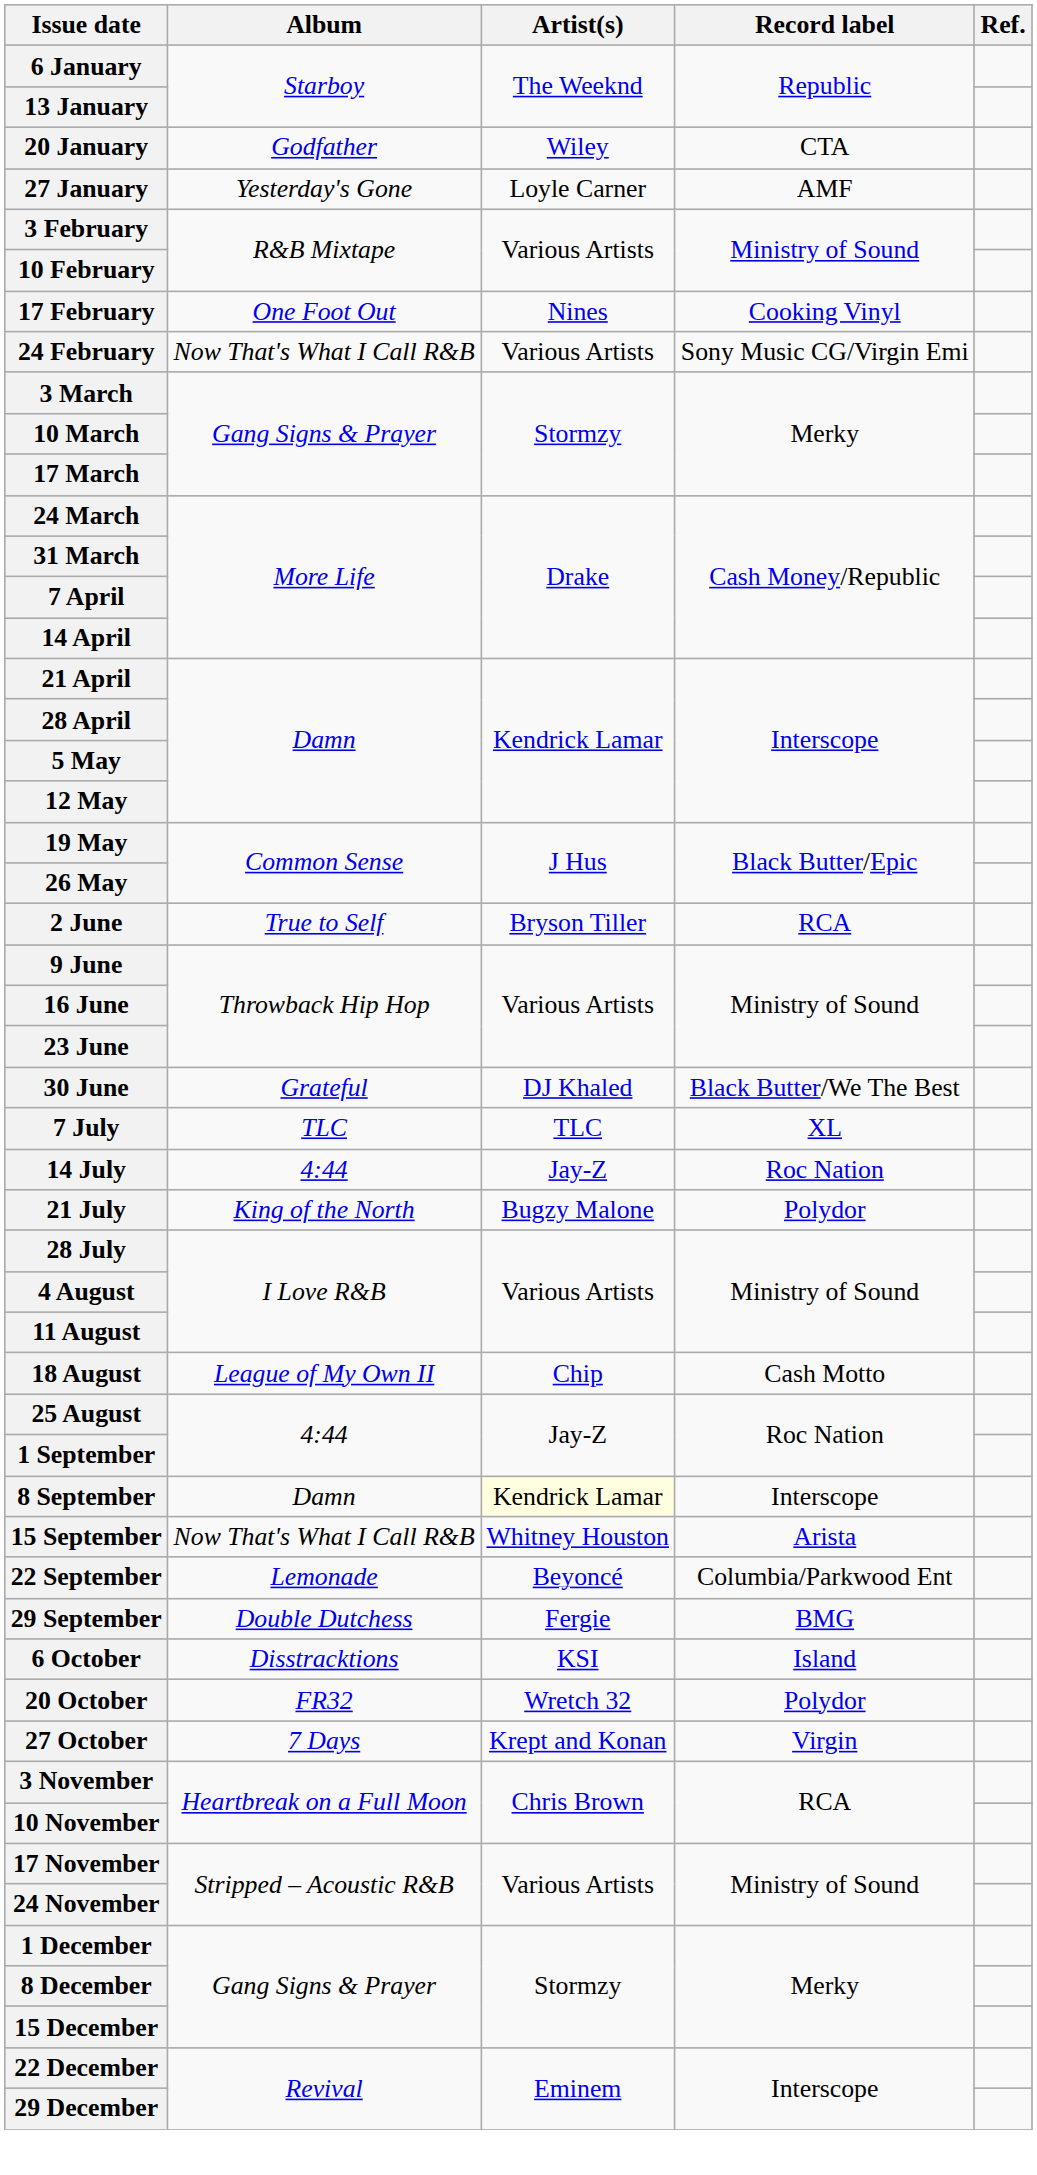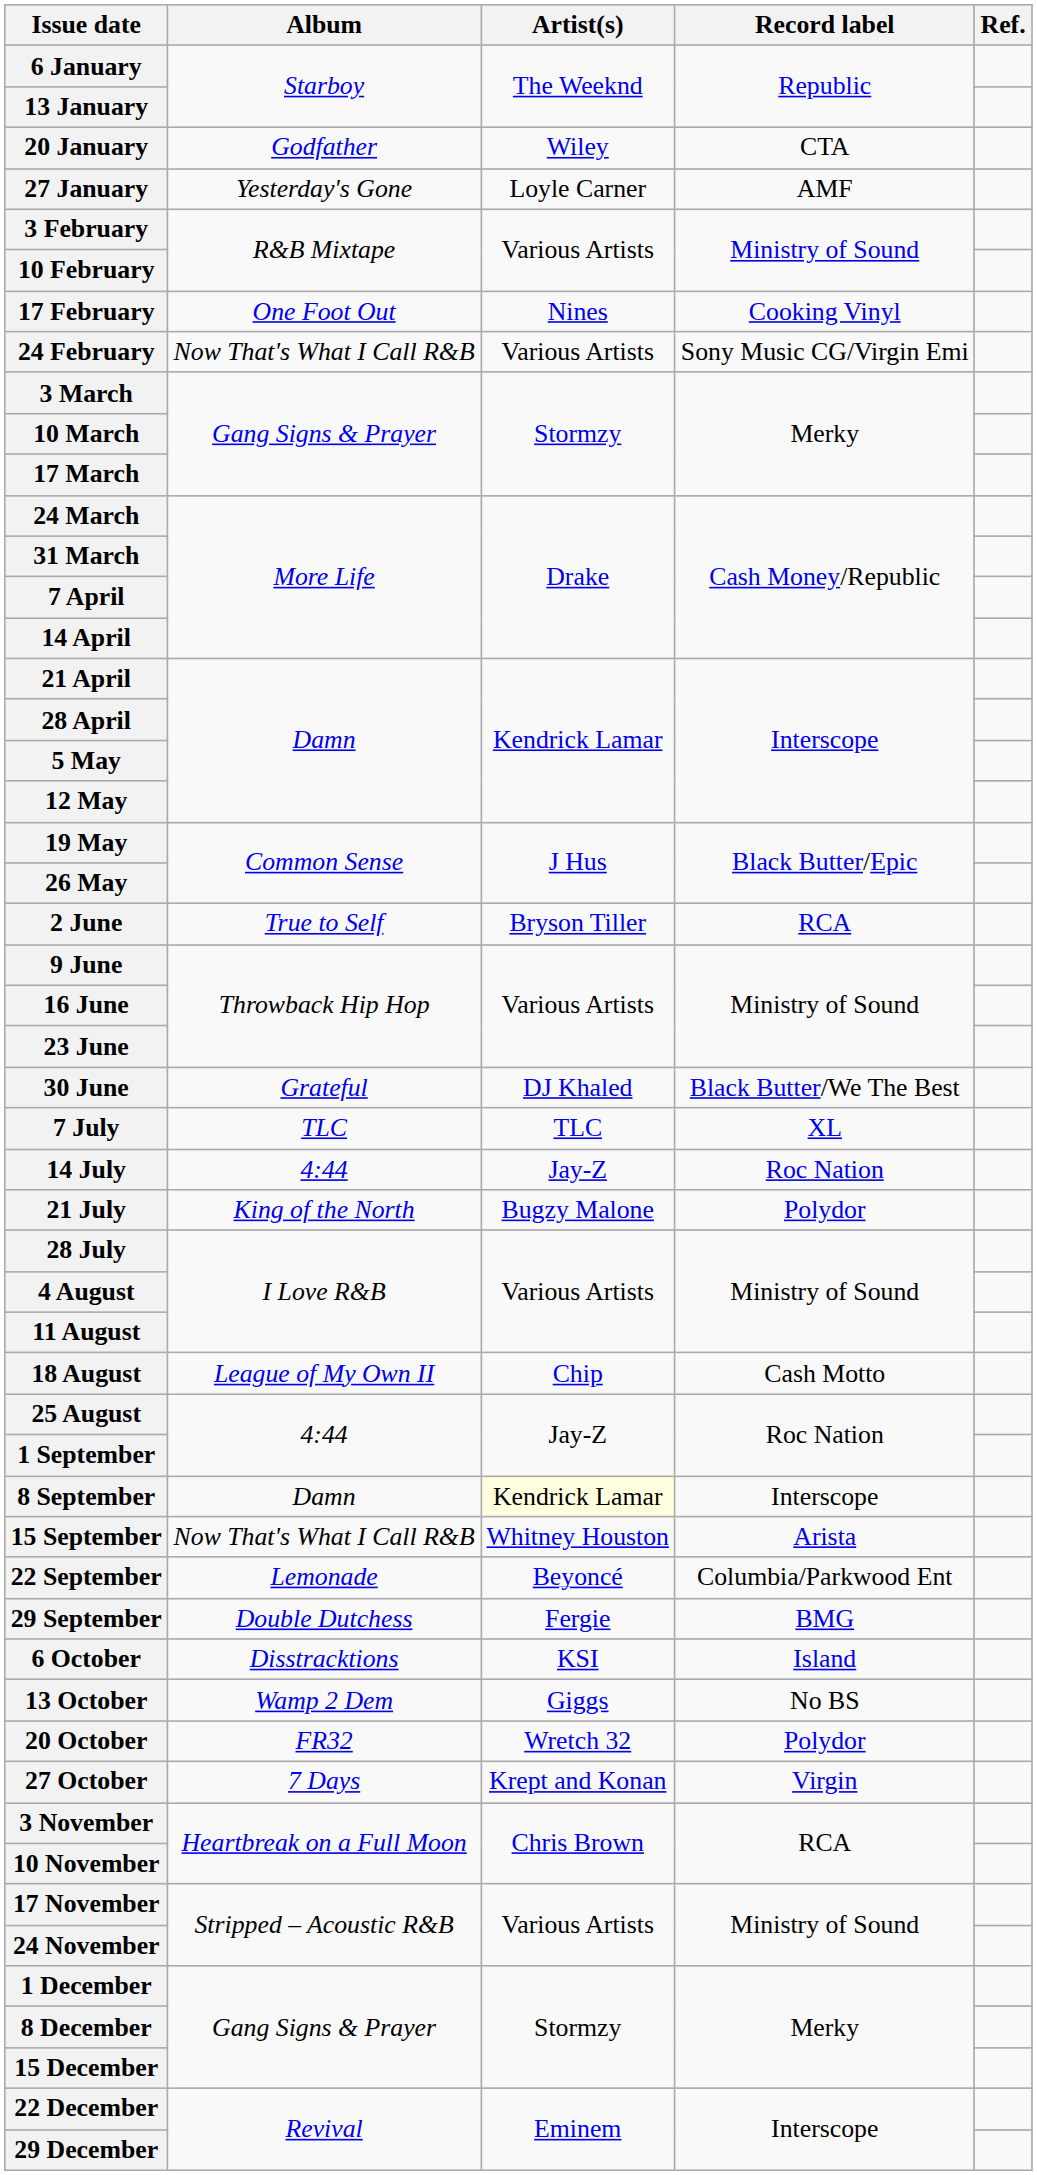 <table class="wikitable plainrowheaders">
 <tr>
 <th scope=col>Issue date</th>
 <th scope=col>Album</th>
 <th scope=col>Artist(s)</th>
 <th scope=col>Record label</th>
 <th scope=col>Ref.</th>
 </tr>
 <tr>
 <th scope=row>6 January</th>
 <td align="center" rowspan="2"><em><a href='#'>Starboy</a></em></td>
 <td align="center" rowspan="2"><a href='#'>The Weeknd</a></td>
 <td align="center" rowspan="2"><a href='#'>Republic</a></td>
 <td align="center"></td>
 </tr>
 <tr>
 <th scope=row>13 January</th>
 <td align="center"></td>
 </tr>
 <tr>
 <th scope=row>20 January</th>
 <td align="center"><em><a href='#'>Godfather</a></em></td>
 <td align="center"><a href='#'>Wiley</a></td>
 <td align="center">CTA</td>
 <td align="center"></td>
 </tr>
 <tr>
 <th scope=row>27 January</th>
 <td align="center"><em>Yesterday's Gone</em></td>
 <td align="center">Loyle Carner</td>
 <td align="center">AMF</td>
 <td align="center"></td>
 </tr>
 <tr>
 <th scope=row>3 February</th>
 <td align="center" rowspan="2"><em>R&B Mixtape</em></td>
 <td align="center" rowspan="2">Various Artists</td>
 <td align="center" rowspan="2"><a href='#'>Ministry of Sound</a></td>
 <td align="center"></td>
 </tr>
 <tr>
 <th scope=row>10 February</th>
 <td align="center"></td>
 </tr>
 <tr>
 <th scope=row>17 February</th>
 <td align="center"><em><a href='#'>One Foot Out</a></em></td>
 <td align="center"><a href='#'>Nines</a></td>
 <td align="center"><a href='#'>Cooking Vinyl</a></td>
 <td align="center"></td>
 </tr>
 <tr>
 <th scope=row>24 February</th>
 <td align="center"><em>Now That's What I Call R&B</em></td>
 <td align="center">Various Artists</td>
 <td align="center">Sony Music CG/Virgin Emi</td>
 <td align="center"></td>
 </tr>
 <tr>
 <th scope=row>3 March  </th>
 <td align="center" rowspan="3"><em><a href='#'>Gang Signs & Prayer</a></em></td>
 <td align="center" rowspan="3"><a href='#'>Stormzy</a></td>
 <td align="center" rowspan="3">Merky</td>
 <td align="center"></td>
 </tr>
 <tr>
 <th scope=row>10 March </th>
 <td align="center"></td>
 </tr>
 <tr>
 <th scope=row>17 March </th>
 <td align="center"></td>
 </tr>
 <tr>
 <th scope=row>24 March </th>
 <td align="center" rowspan="4"><em><a href='#'>More Life</a></em></td>
 <td align="center" rowspan="4"><a href='#'>Drake</a></td>
 <td align="center" rowspan="4"><a href='#'>Cash Money</a>/Republic</td>
 <td align="center"></td>
 </tr>
 <tr>
 <th scope=row>31 March </th>
 <td align="center"></td>
 </tr>
 <tr>
 <th scope=row>7 April </th>
 <td align="center"></td>
 </tr>
 <tr>
 <th scope=row>14 April </th>
 <td align="center"></td>
 </tr>
 <tr>
 <th scope=row>21 April</th>
 <td align="center" rowspan="4"><em><a href='#'>Damn</a></em></td>
 <td align="center" rowspan="4"><a href='#'>Kendrick Lamar</a></td>
 <td align="center" rowspan="4"><a href='#'>Interscope</a></td>
 <td align="center"></td>
 </tr>
 <tr>
 <th scope=row>28 April</th>
 <td align="center"></td>
 </tr>
 <tr>
 <th scope=row>5 May</th>
 <td align="center"></td>
 </tr>
 <tr>
 <th scope=row>12 May</th>
 <td align="center"></td>
 </tr>
 <tr>
 <th scope=row>19 May</th>
 <td align="center" rowspan="2"><em><a href='#'>Common Sense</a></em></td>
 <td align="center" rowspan="2"><a href='#'>J Hus</a></td>
 <td align="center" rowspan="2"><a href='#'>Black Butter</a>/<a href='#'>Epic</a></td>
 <td align="center"></td>
 </tr>
 <tr>
 <th scope=row>26 May</th>
 <td align="center"></td>
 </tr>
 <tr>
 <th scope=row>2 June</th>
 <td align="center"><em><a href='#'>True to Self</a></em></td>
 <td align="center"><a href='#'>Bryson Tiller</a></td>
 <td align="center"><a href='#'>RCA</a></td>
 <td align="center"></td>
 </tr>
 <tr>
 <th scope=row>9 June</th>
 <td align="center" rowspan="3"><em>Throwback Hip Hop</em></td>
 <td align="center" rowspan="3">Various Artists</td>
 <td align="center" rowspan="3">Ministry of Sound</td>
 <td align="center"></td>
 </tr>
 <tr>
 <th scope=row>16 June</th>
 <td align="center"></td>
 </tr>
 <tr>
 <th scope=row>23 June</th>
 <td align="center"></td>
 </tr>
 <tr>
 <th scope=row>30 June </th>
 <td align="center"><em><a href='#'>Grateful</a></em></td>
 <td align="center"><a href='#'>DJ Khaled</a></td>
 <td align="center"><a href='#'>Black Butter</a>/We The Best</td>
 <td align="center"></td>
 </tr>
 <tr>
 <th scope=row>7 July</th>
 <td align="center"><em><a href='#'>TLC</a></em></td>
 <td align="center"><a href='#'>TLC</a></td>
 <td align="center"><a href='#'>XL</a></td>
 <td align="center"></td>
 </tr>
 <tr>
 <th scope=row>14 July</th>
 <td align="center"><em><a href='#'>4:44</a></em></td>
 <td align="center"><a href='#'>Jay-Z</a></td>
 <td align="center"><a href='#'>Roc Nation</a></td>
 <td align="center"></td>
 </tr>
 <tr>
 <th scope=row>21 July</th>
 <td align="center"><em><a href='#'>King of the North</a></em></td>
 <td align="center"><a href='#'>Bugzy Malone</a></td>
 <td align="center"><a href='#'>Polydor</a></td>
 <td align="center"></td>
 </tr>
 <tr>
 <th scope=row>28 July</th>
 <td align="center"  rowspan="3"><em>I Love R&B</em></td>
 <td align="center"  rowspan="3">Various Artists</td>
 <td align="center"  rowspan="3">Ministry of Sound</td>
 <td align="center"></td>
 </tr>
 <tr>
 <th scope=row>4 August</th>
 <td align="center"></td>
 </tr>
 <tr>
 <th scope=row>11 August</th>
 <td align="center"></td>
 </tr>
 <tr>
 <th scope=row>18 August</th>
 <td align="center"><em><a href='#'>League of My Own II</a></em></td>
 <td align="center"><a href='#'>Chip</a></td>
 <td align="center">Cash Motto</td>
 <td align="center"></td>
 </tr>
 <tr>
 <th scope=row>25 August</th>
 <td align="center"  rowspan="2"><em>4:44</em></td>
 <td align="center"  rowspan="2">Jay-Z</td>
 <td align="center"  rowspan="2">Roc Nation</td>
 <td align="center"></td>
 </tr>
 <tr>
 <th scope=row>1 September</th>
 <td align="center"></td>
 </tr>
 <tr>
 <th scope=row>8 September</th>
 <td align="center"><em>Damn</em></td>
 <td align="center" style="background: lightyellow;">Kendrick Lamar</td>
 <td align="center">Interscope</td>
 <td align="center"></td>
 </tr>
 <tr>
 <th scope=row>15 September</th>
 <td align="center"><em>Now That's What I Call R&B</em></td>
 <td align="center"><a href='#'>Whitney Houston</a></td>
 <td align="center"><a href='#'>Arista</a></td>
 <td align="center"></td>
 </tr>
 <tr>
 <th scope=row>22 September</th>
 <td align="center"><em><a href='#'>Lemonade</a></em></td>
 <td align="center"><a href='#'>Beyoncé</a></td>
 <td align="center">Columbia/Parkwood Ent</td>
 <td align="center"></td>
 </tr>
 <tr>
 <th scope=row>29 September</th>
 <td align="center"><em><a href='#'>Double Dutchess</a></em></td>
 <td align="center"><a href='#'>Fergie</a></td>
 <td align="center"><a href='#'>BMG</a></td>
 <td align="center"></td>
 </tr>
 <tr>
 <th scope=row>6 October</th>
 <td align="center"><em><a href='#'>Disstracktions</a></em></td>
 <td align="center"><a href='#'>KSI</a></td>
 <td align="center"><a href='#'>Island</a></td>
 <td align="center"></td>
 </tr>
 <tr>
+<th scope=row>13 October</th>
+<td align="center"><em><a href='#'>Wamp 2 Dem</a></em></td>
+<td align="center"><a href='#'>Giggs</a></td>
+<td align="center">No BS</td>
+<td align="center"></td>
+</tr>
+<tr>
 <th scope=row>20 October</th>
 <td align="center"><em><a href='#'>FR32</a></em></td>
 <td align="center"><a href='#'>Wretch 32</a></td>
 <td align="center"><a href='#'>Polydor</a></td>
 <td align="center"></td>
 </tr>
 <tr>
 <th scope=row>27 October</th>
 <td align="center"><em><a href='#'>7 Days</a></em></td>
 <td align="center"><a href='#'>Krept and Konan</a></td>
 <td align="center"><a href='#'>Virgin</a></td>
 <td align="center"></td>
 </tr>
 <tr>
 <th scope=row>3 November</th>
 <td align="center" rowspan="2"><em><a href='#'>Heartbreak on a Full Moon</a></em></td>
 <td align="center" rowspan="2"><a href='#'>Chris Brown</a></td>
 <td align="center" rowspan="2">RCA</td>
 <td align="center"></td>
 </tr>
 <tr>
 <th scope=row>10 November</th>
 <td align="center"></td>
 </tr>
 <tr>
 <th scope=row>17 November</th>
 <td align="center" rowspan="2"><em>Stripped – Acoustic R&B</em></td>
 <td align="center" rowspan="2">Various Artists</td>
 <td align="center" rowspan="2">Ministry of Sound</td>
 <td align="center"></td>
 </tr>
 <tr>
 <th scope=row>24 November</th>
 <td align="center"></td>
 </tr>
 <tr>
 <th scope=row>1 December</th>
 <td align="center" rowspan="3"><em>Gang Signs & Prayer</em></td>
 <td align="center" rowspan="3">Stormzy</td>
 <td align="center" rowspan="3">Merky</td>
 <td align="center"></td>
 </tr>
 <tr>
 <th scope=row>8 December</th>
 <td align="center"></td>
 </tr>
 <tr>
 <th scope=row>15 December</th>
 <td align="center"></td>
 </tr>
 <tr>
 <th scope=row>22 December  </th>
 <td align="center" rowspan="2"><em><a href='#'>Revival</a></em></td>
 <td align="center" rowspan="2"><a href='#'>Eminem</a></td>
 <td align="center" rowspan="2">Interscope</td>
 <td align="center"></td>
 </tr>
 <tr>
 <th scope=row>29 December </th>
 <td align="center"></td>
 </tr>
 </table>
